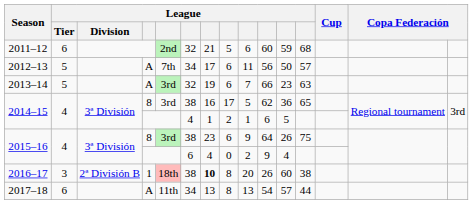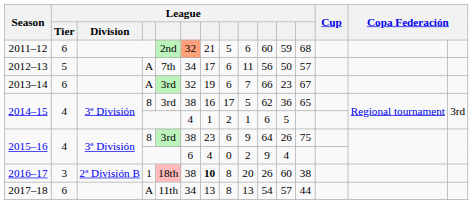 <table class="wikitable" style="text-align:center">
 <tr>
 <th rowspan=2 width=60>Season</th>
 <th colspan=11>League</th>
 <th rowspan=2 width=40 align=center><a href='#'>Cup</a></th>
 <th rowspan=2 colspan=2><a href='#'>Copa Federación</a></th>
 </tr>
 <tr>
 <th>Tier</th>
 <th>Division</th>
 <th></th>
 <th></th>
 <th width=20></th>
 <th width=20></th>
 <th width=20></th>
 <th width=20></th>
 <th width=20></th>
 <th width=20></th>
 <th width=20></th>
 </tr>
 <tr>
 <td>2011–12</td>
 <td>6</td>
 <td colspan=2></td>
 <td bgcolor=#BBF3BB>2nd</td>
-<td>32</td>
+<td style="background: lightsalmon;">32</td>
 <td>21</td>
 <td>5</td>
 <td>6</td>
 <td>60</td>
 <td>59</td>
 <td>68</td>
 <td></td>
 <td></td>
 <td></td>
 </tr>
 <tr>
 <td>2012–13</td>
 <td>5</td>
 <td></td>
 <td>A</td>
 <td>7th</td>
 <td>34</td>
 <td>17</td>
 <td>6</td>
 <td>11</td>
 <td>56</td>
 <td>50</td>
 <td>57</td>
 <td></td>
 <td></td>
 <td></td>
 </tr>
 <tr>
 <td>2013–14</td>
-<td>5</td>
+<td>6</td>
 <td></td>
 <td>A</td>
 <td bgcolor=#BBF3BB>3rd</td>
 <td>32</td>
 <td>19</td>
 <td>6</td>
 <td>7</td>
 <td>66</td>
 <td>23</td>
-<td>63</td>
+<td>67</td>
 <td></td>
 <td></td>
 <td></td>
 </tr>
 <tr>
 <td rowspan=2><a href='#'>2014–15</a></td>
 <td rowspan=2>4</td>
 <td rowspan=2><a href='#'>3ª División</a></td>
 <td>8</td>
 <td>3rd</td>
 <td>38</td>
 <td>16</td>
 <td>17</td>
 <td>5</td>
 <td>62</td>
 <td>36</td>
 <td>65</td>
 <td></td>
 <td rowspan=2><a href='#'>Regional tournament</a></td>
 <td rowspan=2>3rd</td>
 </tr>
 <tr>
 <td colspan=2></td>
 <td>4</td>
 <td>1</td>
 <td>2</td>
 <td>1</td>
 <td>6</td>
 <td>5</td>
 <td></td>
 <td></td>
 </tr>
 <tr>
 <td rowspan=2><a href='#'>2015–16</a></td>
 <td rowspan=2>4</td>
 <td rowspan=2><a href='#'>3ª División</a></td>
 <td>8</td>
 <td bgcolor=#BBF3BB>3rd</td>
 <td>38</td>
 <td>23</td>
 <td>6</td>
 <td>9</td>
 <td>64</td>
 <td>26</td>
 <td>75</td>
 <td></td>
 <td rowspan=2></td>
 <td rowspan=2></td>
 </tr>
 <tr>
 <td colspan=2></td>
 <td>6</td>
 <td>4</td>
 <td>0</td>
 <td>2</td>
 <td>9</td>
 <td>4</td>
 <td></td>
 <td></td>
 </tr>
 <tr>
 <td><a href='#'>2016–17</a></td>
 <td>3</td>
 <td><a href='#'>2ª División B</a></td>
 <td>1</td>
 <td bgcolor=#FFBBBB>18th</td>
 <td>38</td>
 <td><strong>10</strong></td>
 <td>8</td>
 <td>20</td>
 <td>26</td>
 <td>60</td>
 <td>38</td>
 <td></td>
 <td></td>
 <td></td>
 </tr>
 <tr>
 <td>2017–18</td>
 <td>6</td>
 <td></td>
 <td>A</td>
 <td>11th</td>
 <td>34</td>
 <td>13</td>
 <td>8</td>
 <td>13</td>
 <td>54</td>
 <td>57</td>
 <td>44</td>
 <td></td>
 <td></td>
 <td></td>
 </tr>
 </table>
